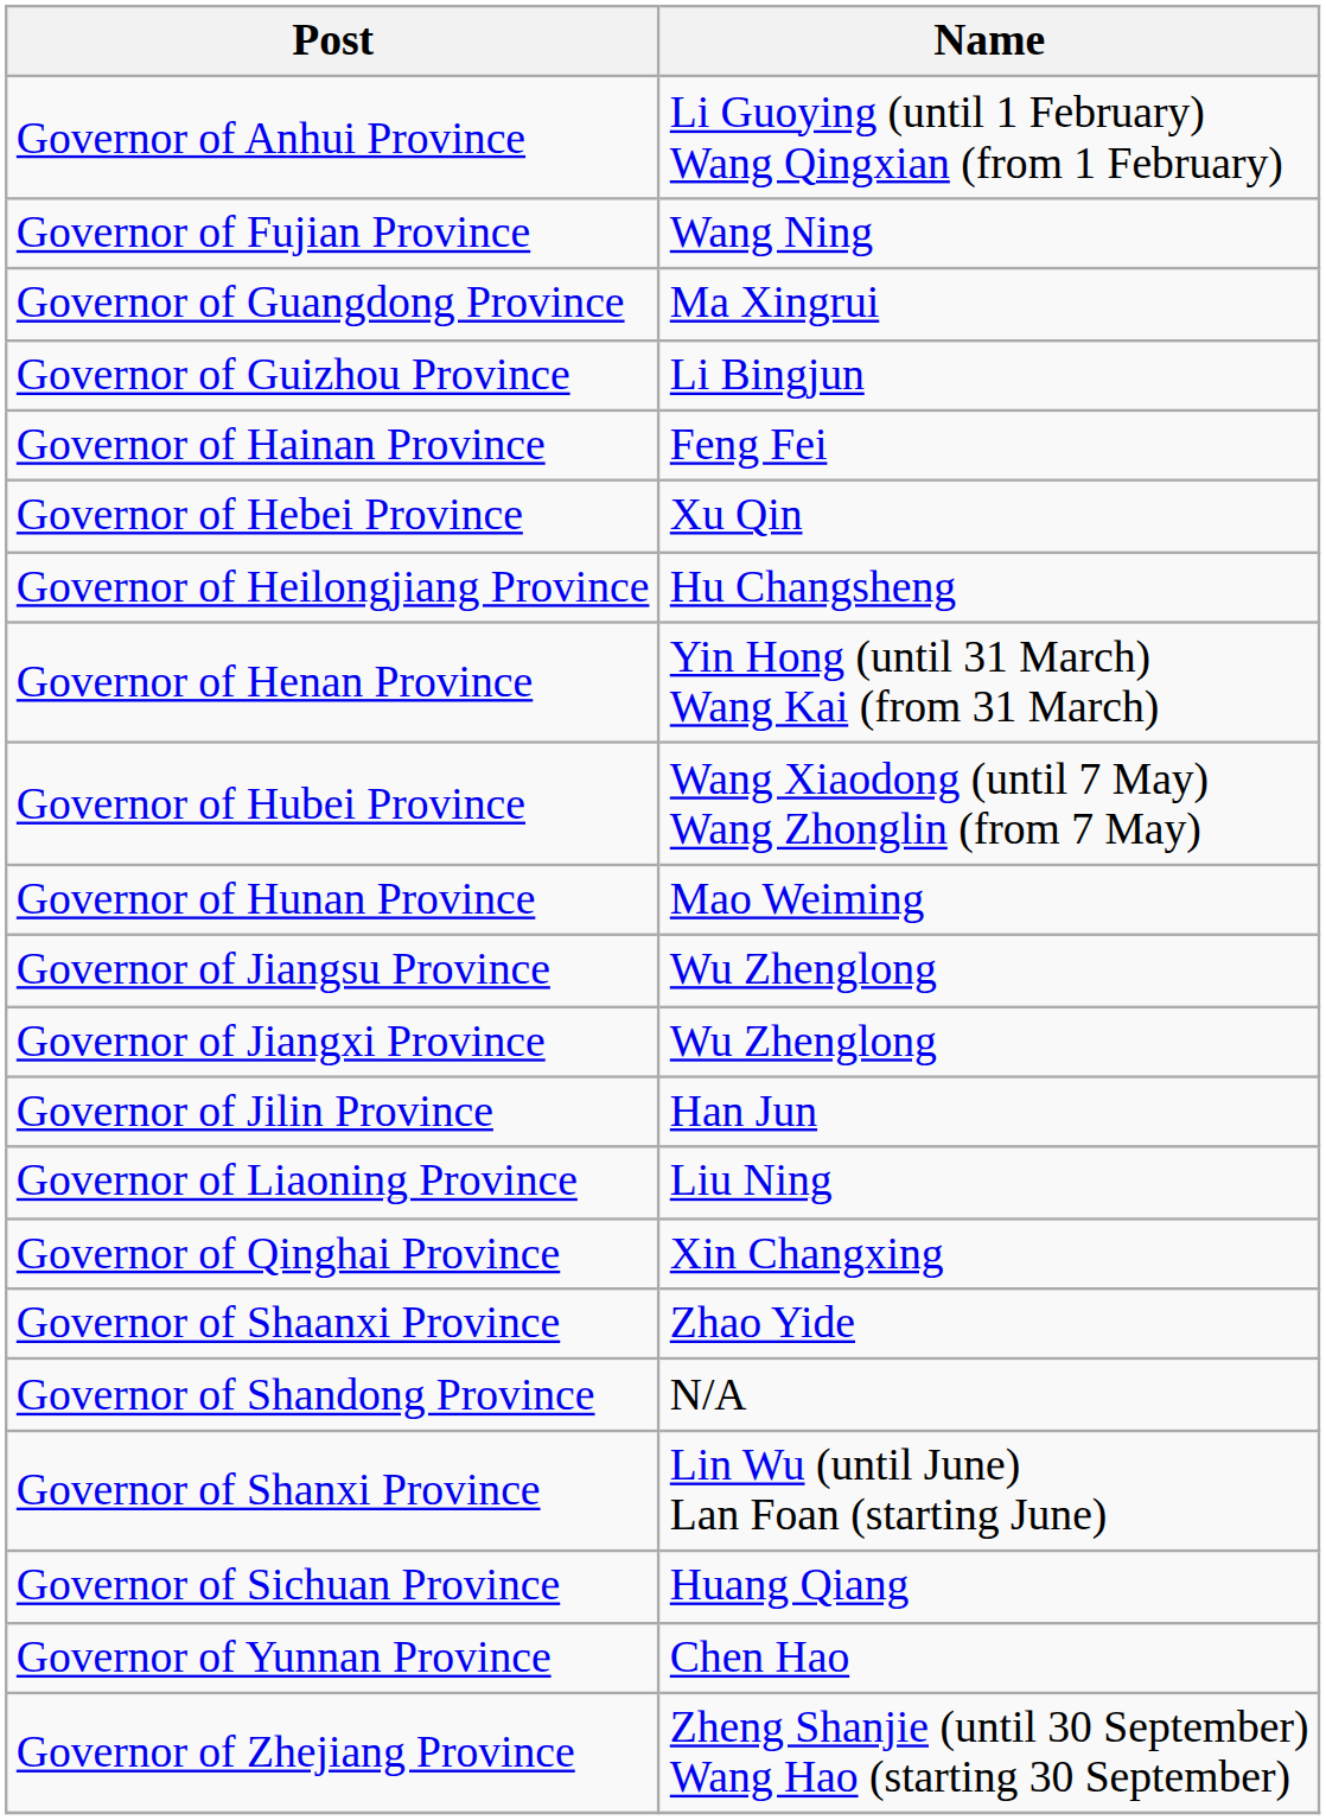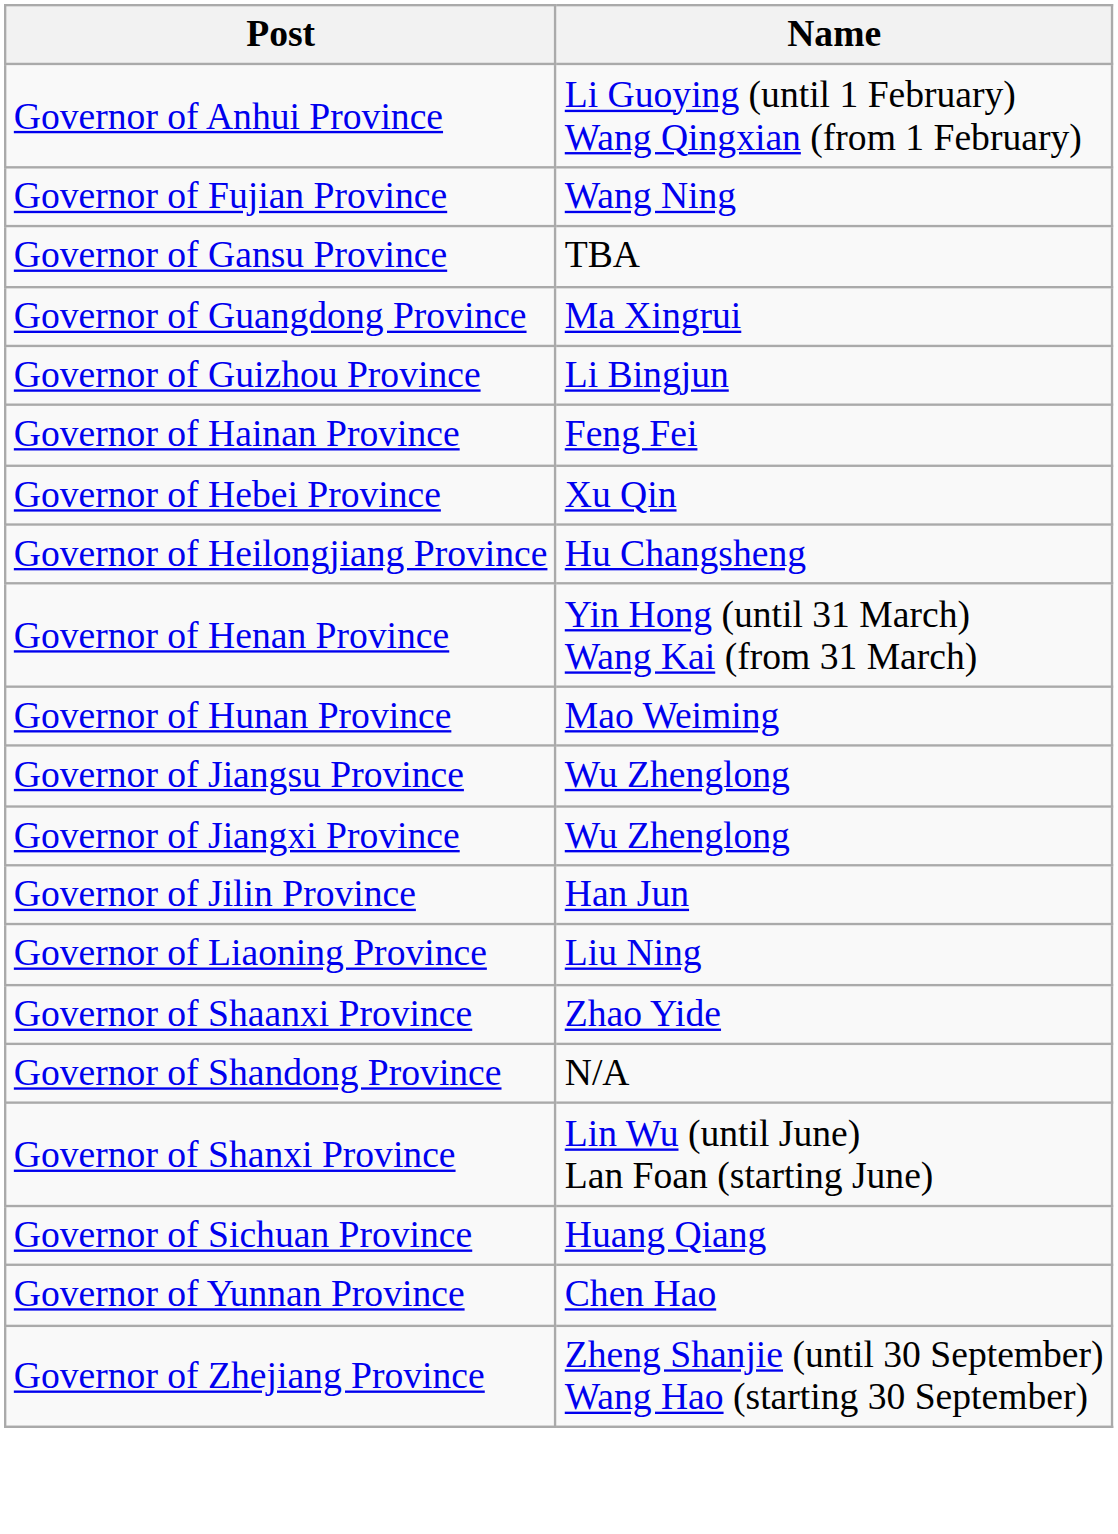 <table class=wikitable>
 <tr>
 <th>Post</th>
 <th>Name</th>
 </tr>
 <tr>
 <td><a href='#'>Governor of Anhui Province</a></td>
 <td><a href='#'>Li Guoying</a> (until 1 February)<br><a href='#'>Wang Qingxian</a> (from 1 February)</td>
 </tr>
 <tr>
 <td><a href='#'>Governor of Fujian Province</a></td>
 <td><a href='#'>Wang Ning</a></td>
+</tr>
+<tr>
+<td><a href='#'>Governor of Gansu Province</a></td>
+<td>TBA</td>
 </tr>
 <tr>
 <td><a href='#'>Governor of Guangdong Province</a></td>
 <td><a href='#'>Ma Xingrui</a></td>
 </tr>
 <tr>
 <td><a href='#'>Governor of Guizhou Province</a></td>
 <td><a href='#'>Li Bingjun</a></td>
 </tr>
 <tr>
 <td><a href='#'>Governor of Hainan Province</a></td>
 <td><a href='#'>Feng Fei</a></td>
 </tr>
 <tr>
 <td><a href='#'>Governor of Hebei Province</a></td>
 <td><a href='#'>Xu Qin</a></td>
 </tr>
 <tr>
 <td><a href='#'>Governor of Heilongjiang Province</a></td>
 <td><a href='#'>Hu Changsheng</a></td>
 </tr>
 <tr>
 <td><a href='#'>Governor of Henan Province</a></td>
 <td><a href='#'>Yin Hong</a> (until 31 March)<br><a href='#'>Wang Kai</a> (from 31 March)</td>
 </tr>
 <tr>
-<td><a href='#'>Governor of Hubei Province</a></td>
-<td><a href='#'>Wang Xiaodong</a> (until 7 May)<br><a href='#'>Wang Zhonglin</a> (from 7 May)</td>
-</tr>
-<tr>
 <td><a href='#'>Governor of Hunan Province</a></td>
 <td><a href='#'>Mao Weiming</a></td>
 </tr>
 <tr>
 <td><a href='#'>Governor of Jiangsu Province</a></td>
 <td><a href='#'>Wu Zhenglong</a></td>
 </tr>
 <tr>
 <td><a href='#'>Governor of Jiangxi Province</a></td>
 <td><a href='#'>Wu Zhenglong</a></td>
 </tr>
 <tr>
 <td><a href='#'>Governor of Jilin Province</a></td>
 <td><a href='#'>Han Jun</a></td>
 </tr>
 <tr>
 <td><a href='#'>Governor of Liaoning Province</a></td>
 <td><a href='#'>Liu Ning</a></td>
-</tr>
-<tr>
-<td><a href='#'>Governor of Qinghai Province</a></td>
-<td><a href='#'>Xin Changxing</a></td>
 </tr>
 <tr>
 <td><a href='#'>Governor of Shaanxi Province</a></td>
 <td><a href='#'>Zhao Yide</a></td>
 </tr>
 <tr>
 <td><a href='#'>Governor of Shandong Province</a></td>
 <td>N/A</td>
 </tr>
 <tr>
 <td><a href='#'>Governor of Shanxi Province</a></td>
 <td><a href='#'>Lin Wu</a> (until June)<br>Lan Foan (starting June)</td>
 </tr>
 <tr>
 <td><a href='#'>Governor of Sichuan Province</a></td>
 <td><a href='#'>Huang Qiang</a></td>
 </tr>
 <tr>
 <td><a href='#'>Governor of Yunnan Province</a></td>
 <td><a href='#'>Chen Hao</a></td>
 </tr>
 <tr>
 <td><a href='#'>Governor of Zhejiang Province</a></td>
 <td><a href='#'>Zheng Shanjie</a> (until 30 September)<br><a href='#'>Wang Hao</a> (starting 30 September)</td>
 </tr>
 <tr>
 </tr>
 </table>
